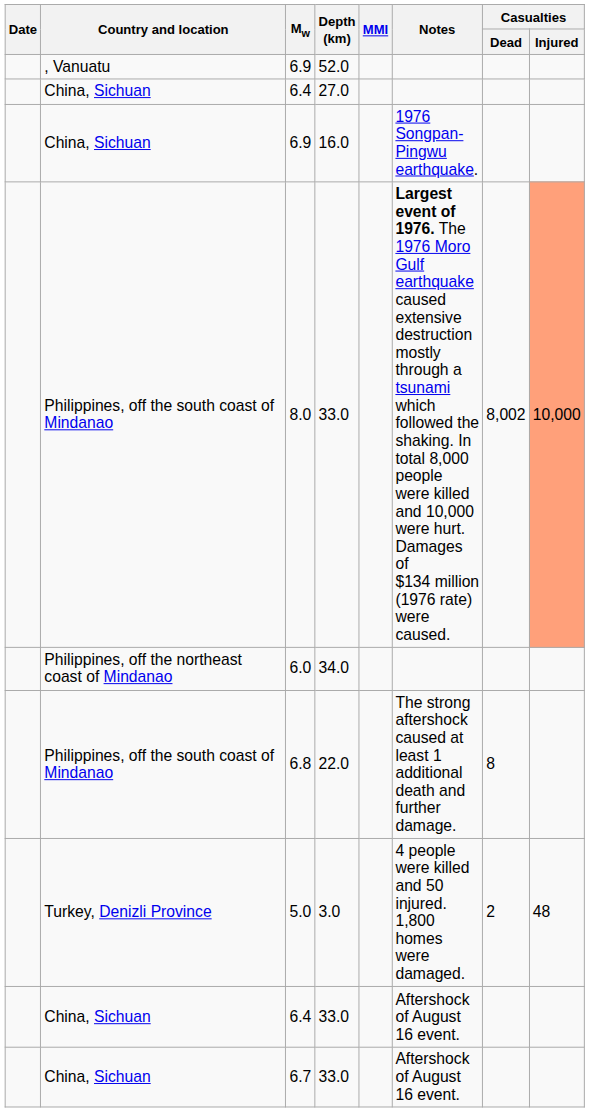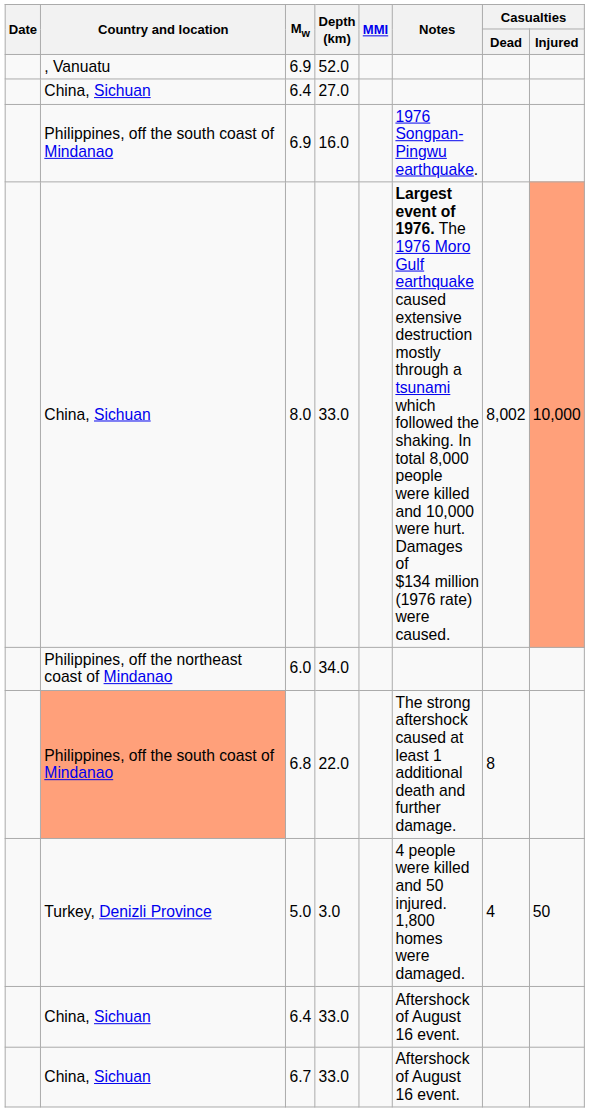 <table class="wikitable sortable sort-under" style="border:1px black; margin-left:1em;">
 <tr>
 <th rowspan="2"><small>Date</small></th>
 <th rowspan="2" style="width: 280px"><small>Country and location</small></th>
 <th rowspan="2"><small>M<sub>w</sub></small></th>
 <th rowspan="2"><small>Depth (km)</small></th>
 <th rowspan="2"><small><a href='#'>MMI</a></small></th>
 <th rowspan="2" class="unsortable"><small>Notes</small></th>
 <th colspan="2"><small>Casualties</small></th>
 </tr>
 <tr>
 <th><small>Dead</small></th>
 <th><small>Injured</small></th>
 </tr>
 <tr>
 <td></td>
 <td>, Vanuatu</td>
 <td>6.9</td>
 <td>52.0</td>
 <td></td>
 <td></td>
 <td></td>
 <td></td>
 </tr>
 <tr>
 <td></td>
 <td>China, <a href='#'>Sichuan</a></td>
 <td>6.4</td>
 <td>27.0</td>
 <td></td>
 <td></td>
 <td></td>
 <td></td>
 </tr>
 <tr>
 <td></td>
-<td>China, <a href='#'>Sichuan</a></td>
+<td>Philippines, off the south coast of <a href='#'>Mindanao</a></td>
 <td>6.9</td>
 <td>16.0</td>
 <td></td>
 <td><a href='#'>1976 Songpan-Pingwu earthquake</a>.</td>
 <td></td>
 <td></td>
 </tr>
 <tr>
 <td></td>
-<td>Philippines, off the south coast of <a href='#'>Mindanao</a></td>
+<td>China, <a href='#'>Sichuan</a></td>
 <td>8.0</td>
 <td>33.0</td>
 <td></td>
 <td><strong>Largest event of 1976.</strong> The <a href='#'>1976 Moro Gulf earthquake</a> caused extensive destruction mostly through a <a href='#'>tsunami</a> which followed the shaking. In total 8,000 people were killed and 10,000 were hurt. Damages of $134 million (1976 rate) were caused.</td>
 <td>8,002</td>
 <td style="background: lightsalmon;">10,000</td>
 </tr>
 <tr>
 <td></td>
 <td>Philippines, off the northeast coast of <a href='#'>Mindanao</a></td>
 <td>6.0</td>
 <td>34.0</td>
 <td></td>
 <td></td>
 <td></td>
 <td></td>
 </tr>
 <tr>
 <td></td>
-<td>Philippines, off the south coast of <a href='#'>Mindanao</a></td>
+<td style="background: lightsalmon;">Philippines, off the south coast of <a href='#'>Mindanao</a></td>
 <td>6.8</td>
 <td>22.0</td>
 <td></td>
 <td>The strong aftershock caused at least 1 additional death and further damage.</td>
 <td>8</td>
 <td></td>
 </tr>
 <tr>
 <td></td>
 <td>Turkey, <a href='#'>Denizli Province</a></td>
 <td>5.0</td>
 <td>3.0</td>
 <td></td>
 <td>4 people were killed and 50 injured. 1,800 homes were damaged.</td>
-<td>2</td>
-<td>48</td>
+<td>4</td>
+<td>50</td>
 </tr>
 <tr>
 <td></td>
 <td>China, <a href='#'>Sichuan</a></td>
 <td>6.4</td>
 <td>33.0</td>
 <td></td>
 <td>Aftershock of August 16 event.</td>
 <td></td>
 <td></td>
 </tr>
 <tr>
 <td></td>
 <td>China, <a href='#'>Sichuan</a></td>
 <td>6.7</td>
 <td>33.0</td>
 <td></td>
 <td>Aftershock of August 16 event.</td>
 <td></td>
 <td></td>
 </tr>
 </table>
